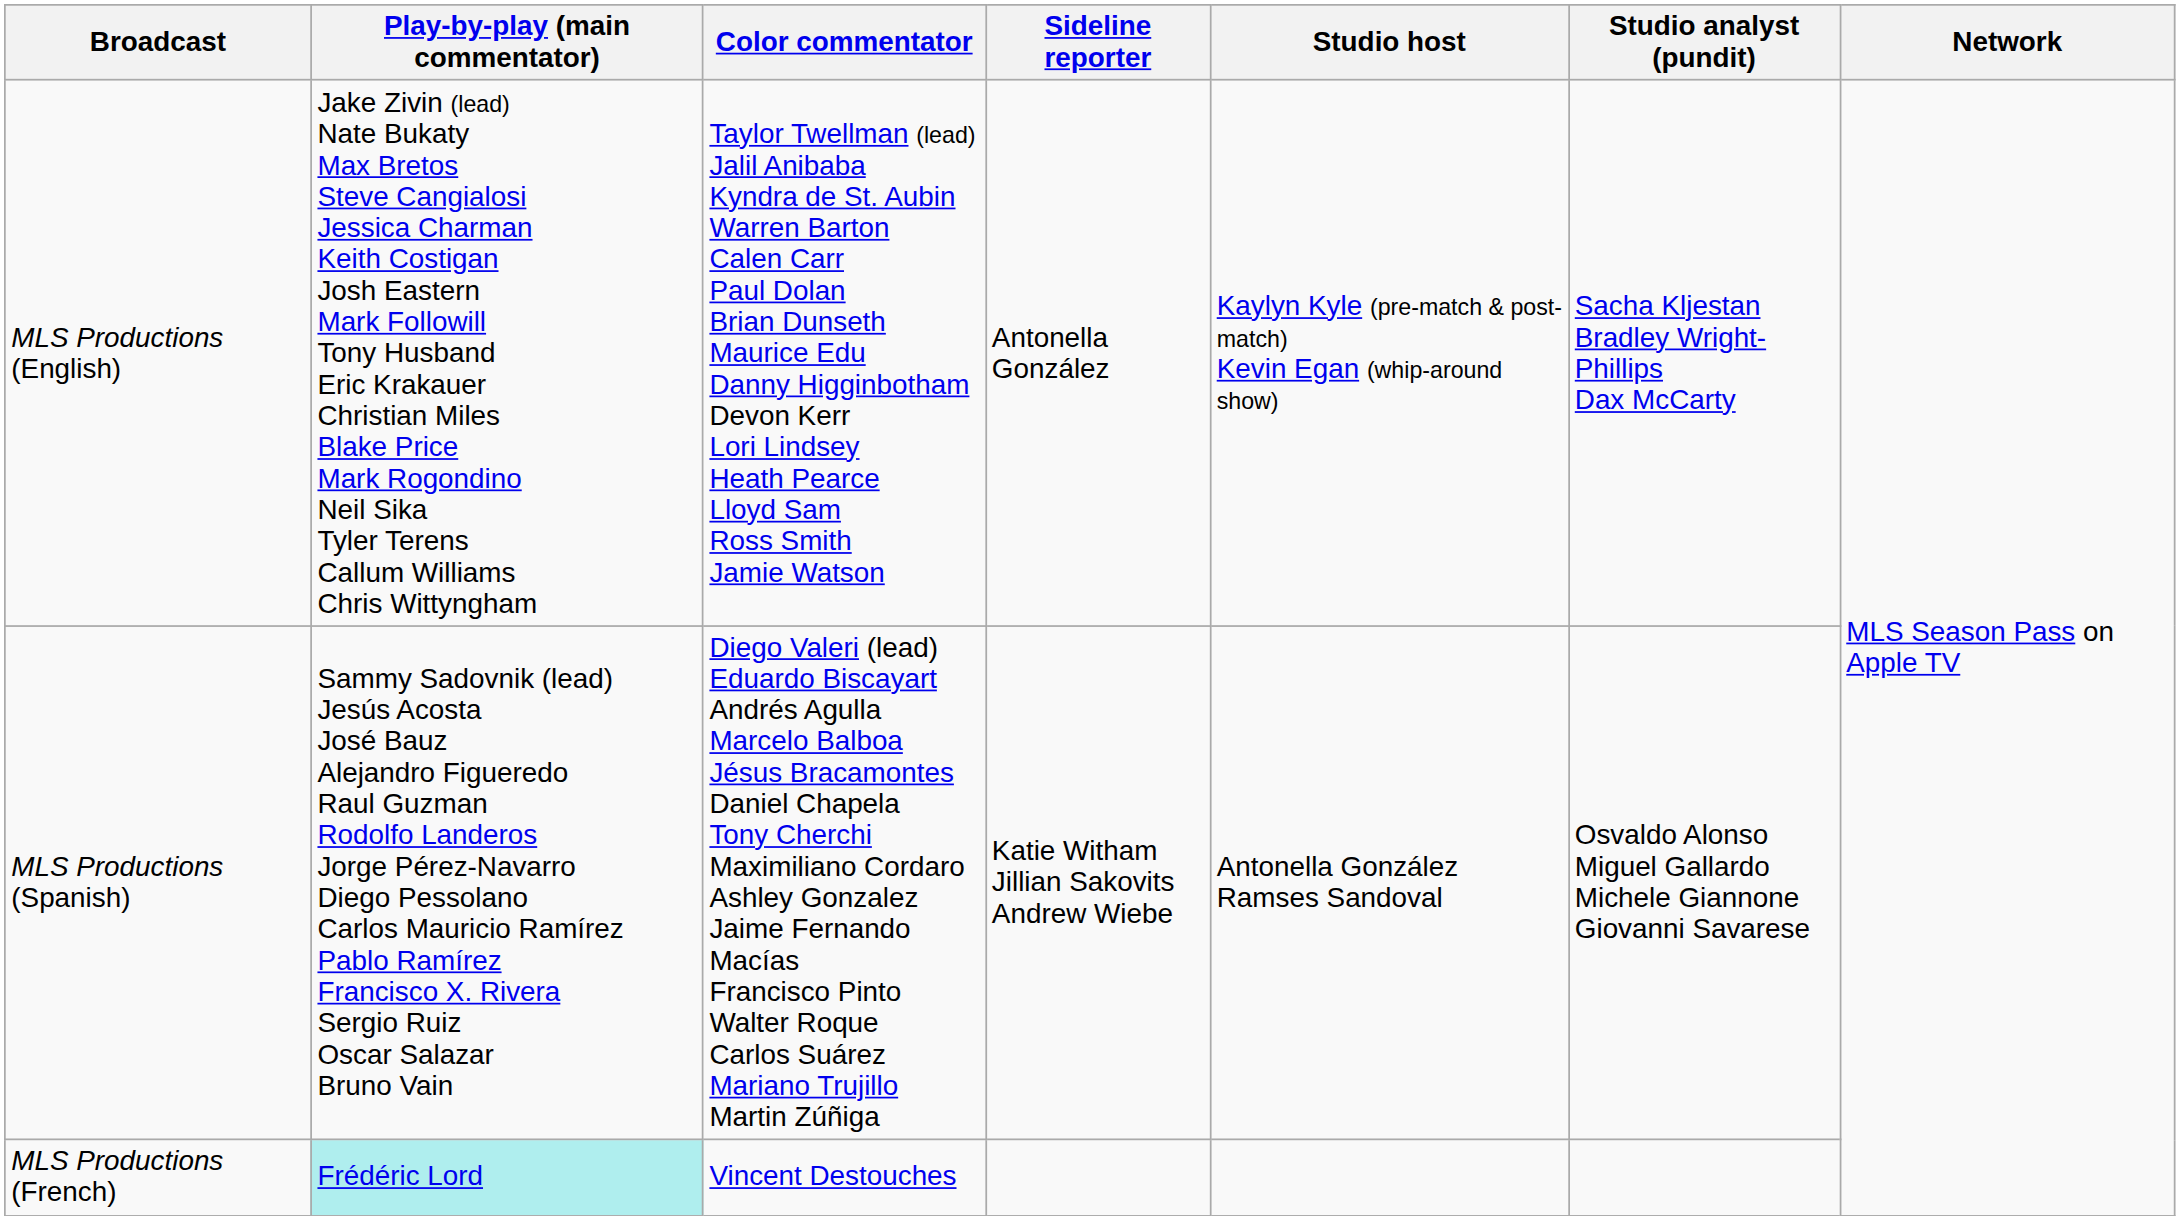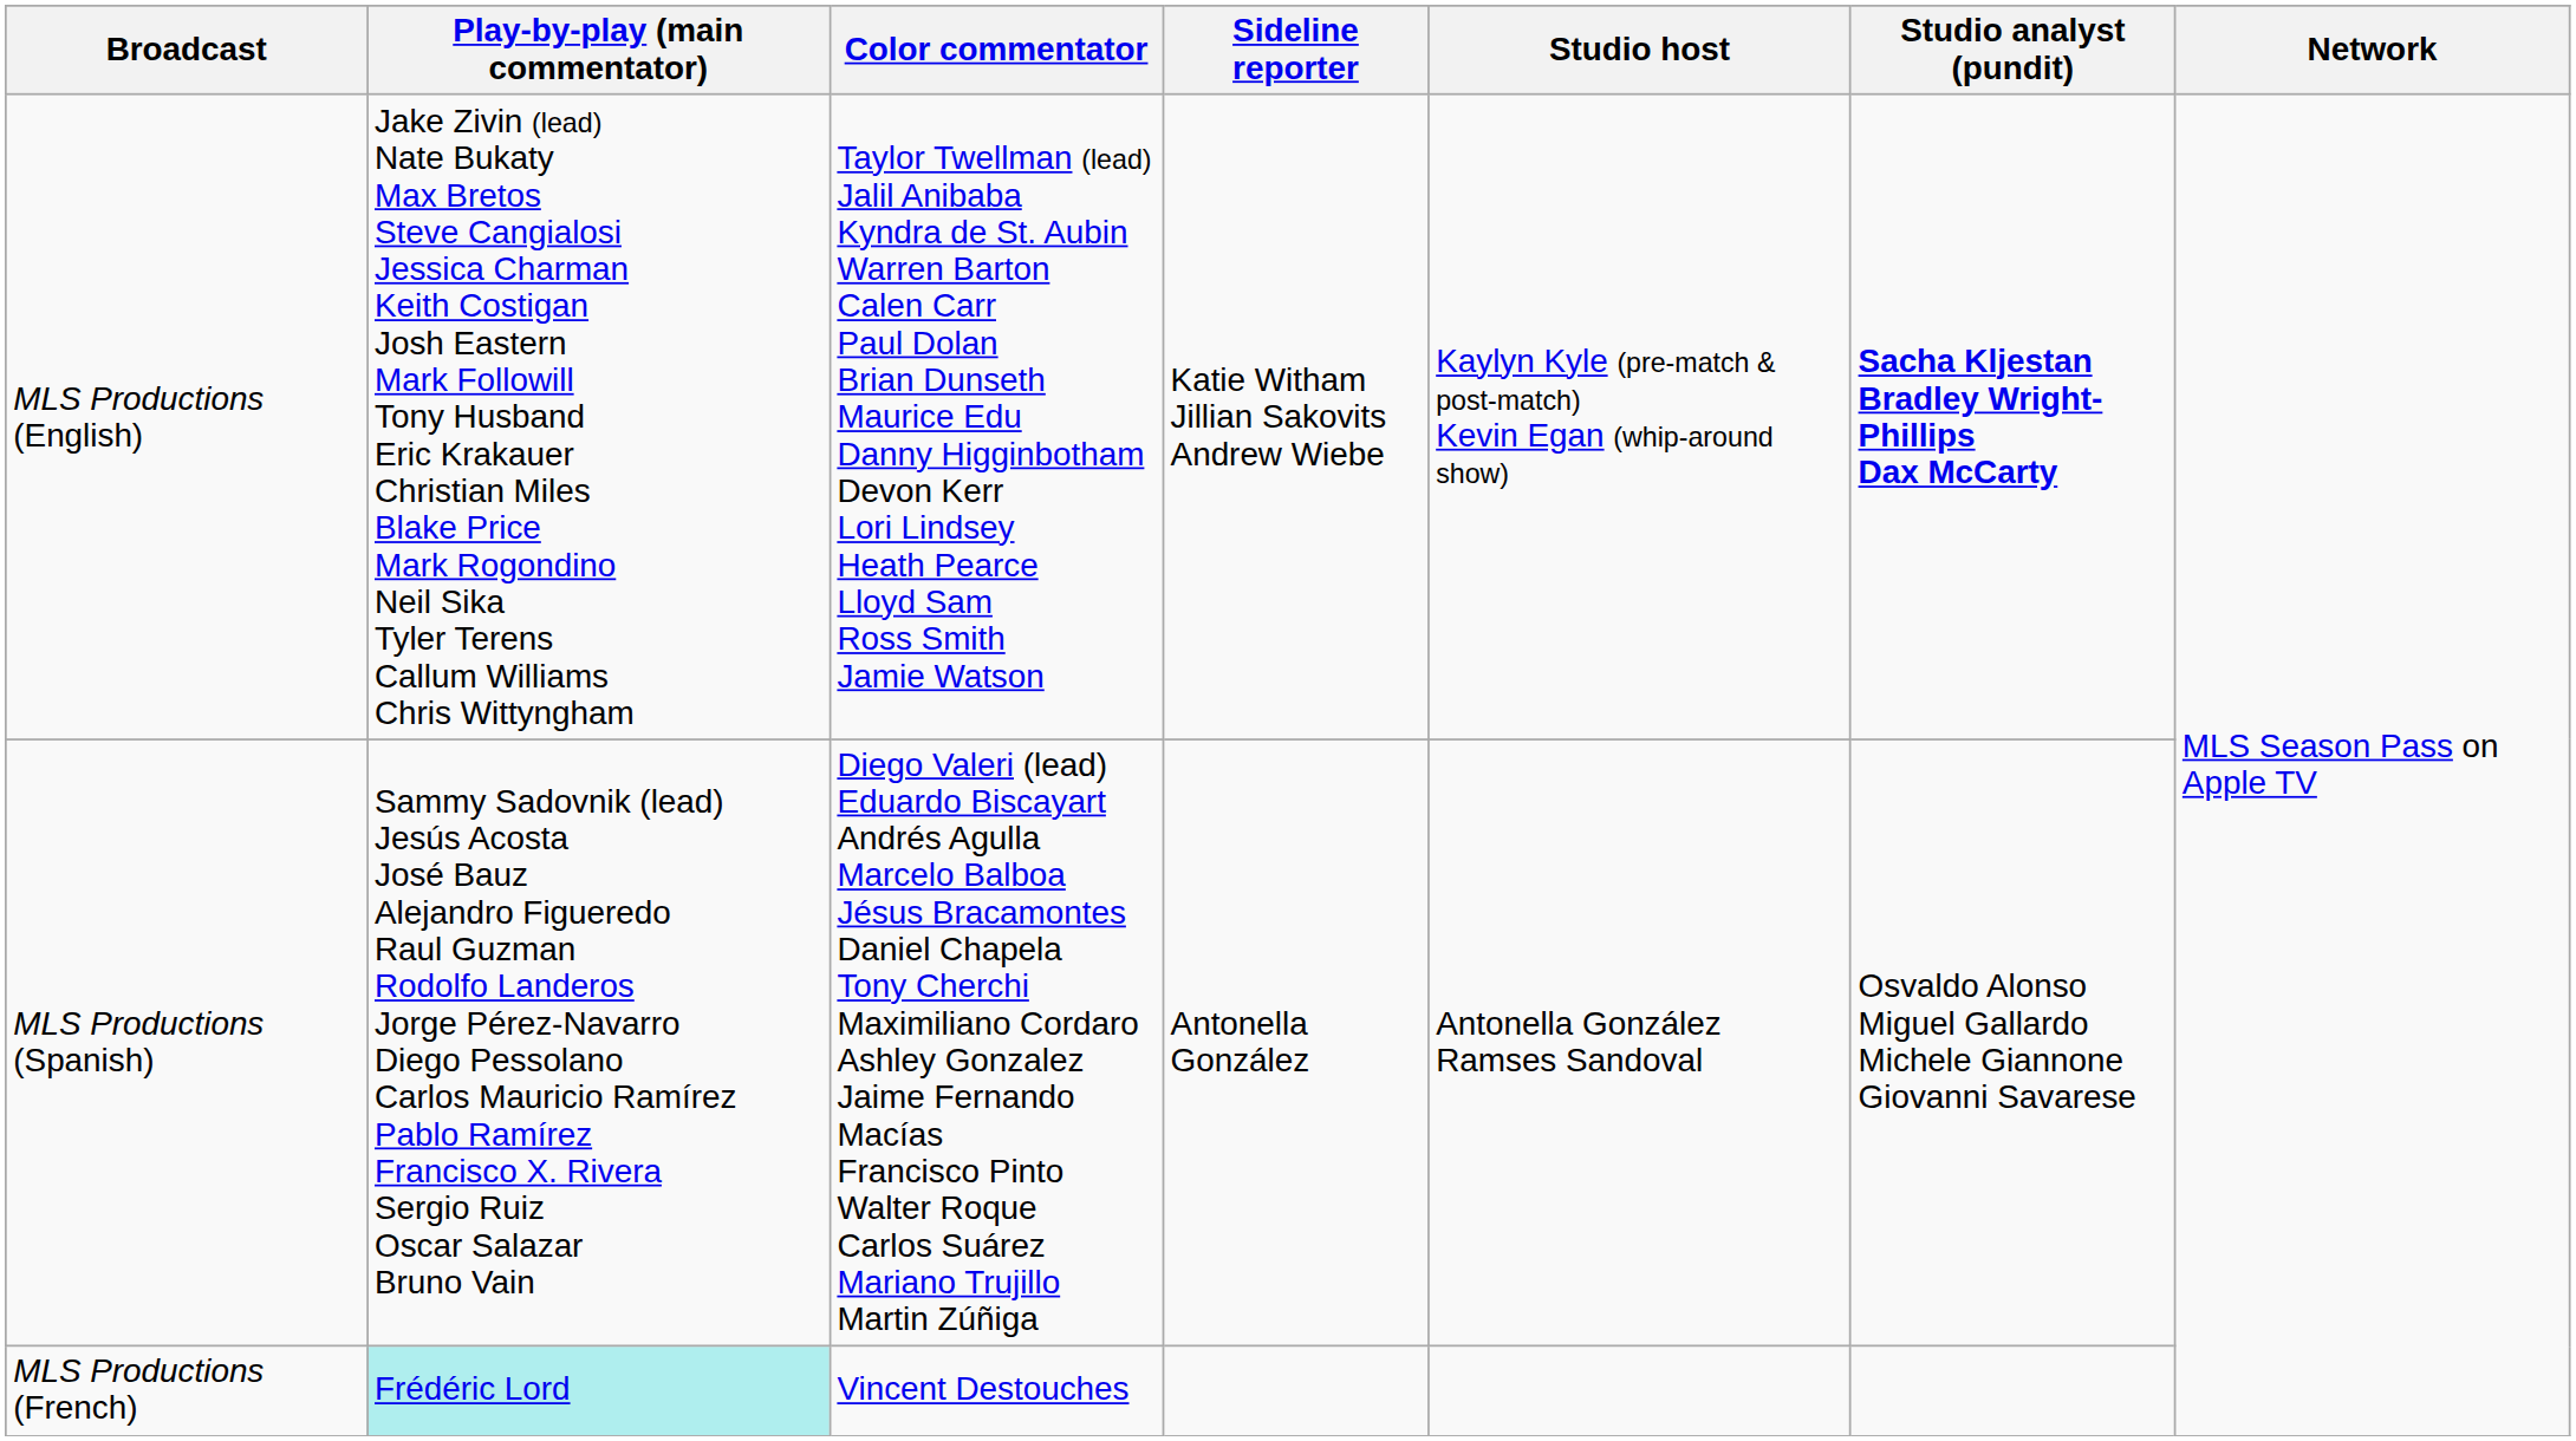 <table class="wikitable">
 <tr>
 <th>Broadcast</th>
 <th><a href='#'>Play-by-play</a> (main commentator)</th>
 <th><a href='#'>Color commentator</a></th>
 <th><a href='#'>Sideline reporter</a></th>
 <th>Studio host</th>
 <th>Studio analyst (pundit)</th>
 <th>Network</th>
 </tr>
 <tr>
 <td><em>MLS Productions</em> (English)</td>
 <td>Jake Zivin <small>(lead)</small><br>Nate Bukaty<br><a href='#'>Max Bretos</a><br><a href='#'>Steve Cangialosi</a><br><a href='#'>Jessica Charman</a><br><a href='#'>Keith Costigan</a><br>Josh Eastern<br><a href='#'>Mark Followill</a><br>Tony Husband<br>Eric Krakauer<br>Christian Miles<br><a href='#'>Blake Price</a><br><a href='#'>Mark Rogondino</a><br>Neil Sika<br>Tyler Terens<br>Callum Williams<br>Chris Wittyngham</td>
 <td><a href='#'>Taylor Twellman</a> <small>(lead)</small><br><a href='#'>Jalil Anibaba</a><br><a href='#'>Kyndra de St. Aubin</a><br><a href='#'>Warren Barton</a><br><a href='#'>Calen Carr</a><br><a href='#'>Paul Dolan</a><br><a href='#'>Brian Dunseth</a><br><a href='#'>Maurice Edu</a><br><a href='#'>Danny Higginbotham</a><br>Devon Kerr<br><a href='#'>Lori Lindsey</a><br><a href='#'>Heath Pearce</a><br><a href='#'>Lloyd Sam</a><br><a href='#'>Ross Smith</a><br><a href='#'>Jamie Watson</a></td>
-<td>Antonella González</td>
+<td>Katie Witham<br>Jillian Sakovits<br>Andrew Wiebe</td>
 <td><a href='#'>Kaylyn Kyle</a> <small>(pre-match & post-match)</small> <br><a href='#'>Kevin Egan</a> <small>(whip-around show)</small></td>
-<td><a href='#'>Sacha Kljestan</a><br><a href='#'>Bradley Wright-Phillips</a><br><a href='#'>Dax McCarty</a></td>
+<td><strong><a href='#'>Sacha Kljestan</a><br><a href='#'>Bradley Wright-Phillips</a><br><a href='#'>Dax McCarty</a></strong></td>
 <td rowspan=3><a href='#'>MLS Season Pass</a> on <a href='#'>Apple TV</a></td>
 </tr>
 <tr>
 <td><em>MLS Productions</em> (Spanish)</td>
 <td>Sammy Sadovnik (lead)<br>Jesús Acosta<br>José Bauz<br>Alejandro Figueredo<br>Raul Guzman<br><a href='#'>Rodolfo Landeros</a><br>Jorge Pérez-Navarro<br>Diego Pessolano<br>Carlos Mauricio Ramírez<br><a href='#'>Pablo Ramírez</a><br><a href='#'>Francisco X. Rivera</a><br>Sergio Ruiz<br>Oscar Salazar<br>Bruno Vain</td>
 <td><a href='#'>Diego Valeri</a> (lead)<br><a href='#'>Eduardo Biscayart</a><br>Andrés Agulla<br><a href='#'>Marcelo Balboa</a><br><a href='#'>Jésus Bracamontes</a><br>Daniel Chapela<br><a href='#'>Tony Cherchi</a><br>Maximiliano Cordaro<br>Ashley Gonzalez<br>Jaime Fernando Macías<br>Francisco Pinto<br>Walter Roque<br>Carlos Suárez<br><a href='#'>Mariano Trujillo</a><br>Martin Zúñiga</td>
-<td>Katie Witham<br>Jillian Sakovits<br>Andrew Wiebe</td>
+<td>Antonella González</td>
 <td>Antonella González<br>Ramses Sandoval</td>
 <td>Osvaldo Alonso<br>Miguel Gallardo<br>Michele Giannone<br>Giovanni Savarese</td>
 </tr>
 <tr>
 <td><em>MLS Productions</em> (French)</td>
 <td style="background: paleturquoise;"><a href='#'>Frédéric Lord</a></td>
 <td><a href='#'>Vincent Destouches</a></td>
 <td></td>
 <td></td>
 <td></td>
 </tr>
 </table>
